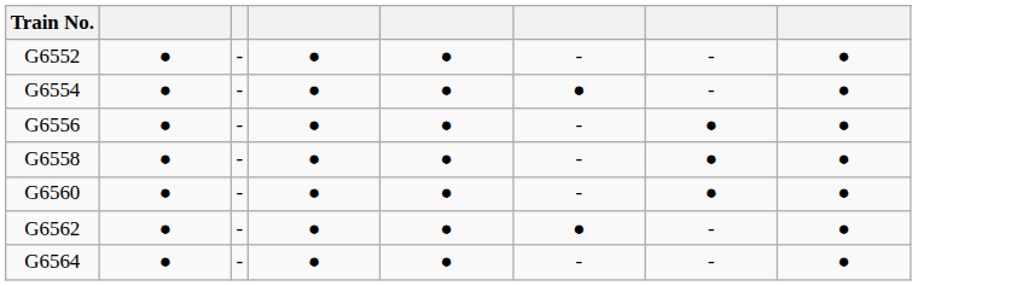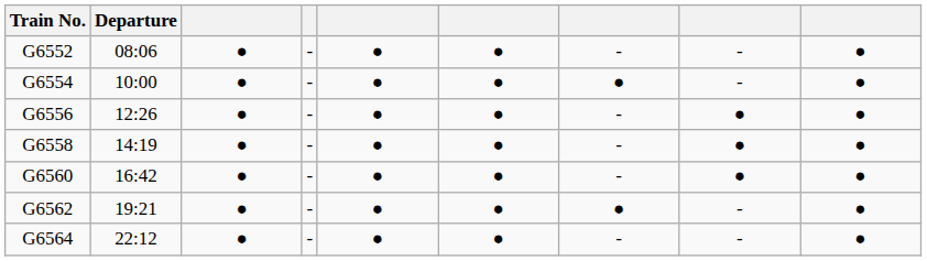 <table class="wikitable" style="text-align:center; font-size:smaller" rules="all">
 <tr>
 <th>Train No.</th>
+<th>Departure</th>
 <th style="width:6em;"></th>
 <th></th>
 <th style="width:6em;"></th>
 <th style="width:6em;"></th>
 <th style="width:6em;"></th>
 <th style="width:6em;"></th>
 <th style="width:6em;"></th>
 </tr>
 <tr>
 <td>G6552</td>
+<td>08:06</td>
 <td>●</td>
 <td>-</td>
 <td>●</td>
 <td>●</td>
 <td>-</td>
 <td>-</td>
 <td>●</td>
 </tr>
 <tr>
 <td>G6554</td>
+<td>10:00</td>
 <td>●</td>
 <td>-</td>
 <td>●</td>
 <td>●</td>
 <td>●</td>
 <td>-</td>
 <td>●</td>
 </tr>
 <tr>
 <td>G6556</td>
+<td>12:26</td>
 <td>●</td>
 <td>-</td>
 <td>●</td>
 <td>●</td>
 <td>-</td>
 <td>●</td>
 <td>●</td>
 </tr>
 <tr>
 <td>G6558</td>
+<td>14:19</td>
 <td>●</td>
 <td>-</td>
 <td>●</td>
 <td>●</td>
 <td>-</td>
 <td>●</td>
 <td>●</td>
 </tr>
 <tr>
 <td>G6560</td>
+<td>16:42</td>
 <td>●</td>
 <td>-</td>
 <td>●</td>
 <td>●</td>
 <td>-</td>
 <td>●</td>
 <td>●</td>
 </tr>
 <tr>
 <td>G6562</td>
+<td>19:21</td>
 <td>●</td>
 <td>-</td>
 <td>●</td>
 <td>●</td>
 <td>●</td>
 <td>-</td>
 <td>●</td>
 </tr>
 <tr>
 <td>G6564</td>
+<td>22:12</td>
 <td>●</td>
 <td>-</td>
 <td>●</td>
 <td>●</td>
 <td>-</td>
 <td>-</td>
 <td>●</td>
 </tr>
 </table>
